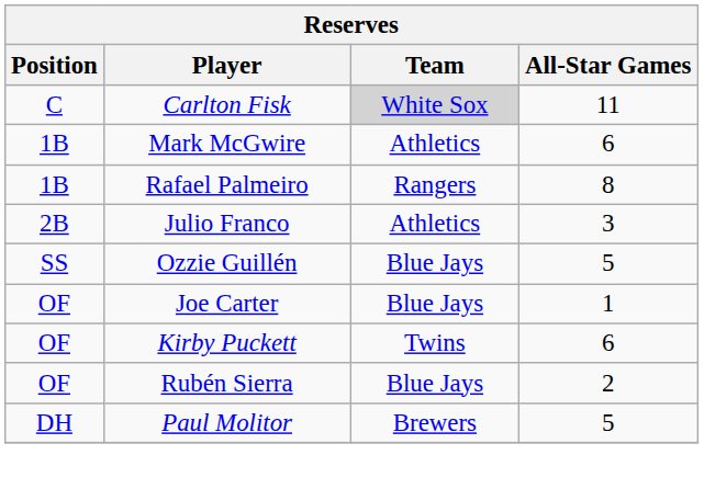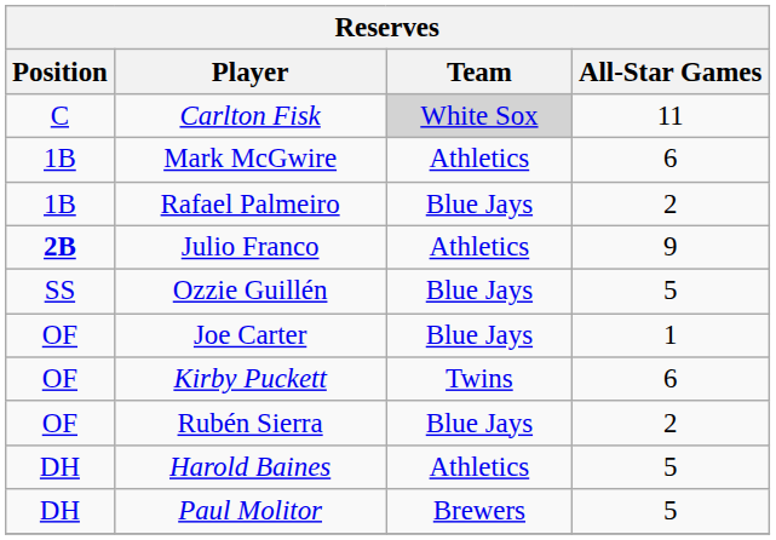 <table class="wikitable" style="font-size: 100%; text-align:center;">
 <tr>
 <th colspan="4">Reserves</th>
 </tr>
 <tr>
 <th>Position</th>
 <th width="150">Player</th>
 <th width="100">Team</th>
 <th>All-Star Games</th>
 </tr>
 <tr>
 <td><a href='#'>C</a></td>
 <td><em><a href='#'>Carlton Fisk</a></em></td>
 <td style="background: lightgrey;"><a href='#'>White Sox</a></td>
 <td>11</td>
 </tr>
 <tr>
 <td><a href='#'>1B</a></td>
 <td><a href='#'>Mark McGwire</a></td>
 <td><a href='#'>Athletics</a></td>
 <td>6</td>
 </tr>
 <tr>
 <td><a href='#'>1B</a></td>
 <td><a href='#'>Rafael Palmeiro</a></td>
-<td><a href='#'>Rangers</a></td>
-<td>8</td>
+<td><a href='#'>Blue Jays</a></td>
+<td>2</td>
 </tr>
 <tr>
-<td><a href='#'>2B</a></td>
+<td><strong><a href='#'>2B</a></strong></td>
 <td><a href='#'>Julio Franco</a></td>
 <td><a href='#'>Athletics</a></td>
-<td>3</td>
+<td>9</td>
 </tr>
 <tr>
 <td><a href='#'>SS</a></td>
 <td><a href='#'>Ozzie Guillén</a></td>
 <td><a href='#'>Blue Jays</a></td>
 <td>5</td>
 </tr>
 <tr>
 <td><a href='#'>OF</a></td>
 <td><a href='#'>Joe Carter</a></td>
 <td><a href='#'>Blue Jays</a></td>
 <td>1</td>
 </tr>
 <tr>
 <td><a href='#'>OF</a></td>
 <td><em><a href='#'>Kirby Puckett</a></em></td>
 <td><a href='#'>Twins</a></td>
 <td>6</td>
 </tr>
 <tr>
 <td><a href='#'>OF</a></td>
 <td><a href='#'>Rubén Sierra</a></td>
 <td><a href='#'>Blue Jays</a></td>
 <td>2</td>
 </tr>
 <tr>
 <td><a href='#'>DH</a></td>
+<td><em><a href='#'>Harold Baines</a></em></td>
+<td><a href='#'>Athletics</a></td>
+<td>5</td>
+</tr>
+<tr>
+<td><a href='#'>DH</a></td>
 <td><em><a href='#'>Paul Molitor</a></em></td>
 <td><a href='#'>Brewers</a></td>
 <td>5</td>
 </tr>
 <tr>
 </tr>
 </table>
